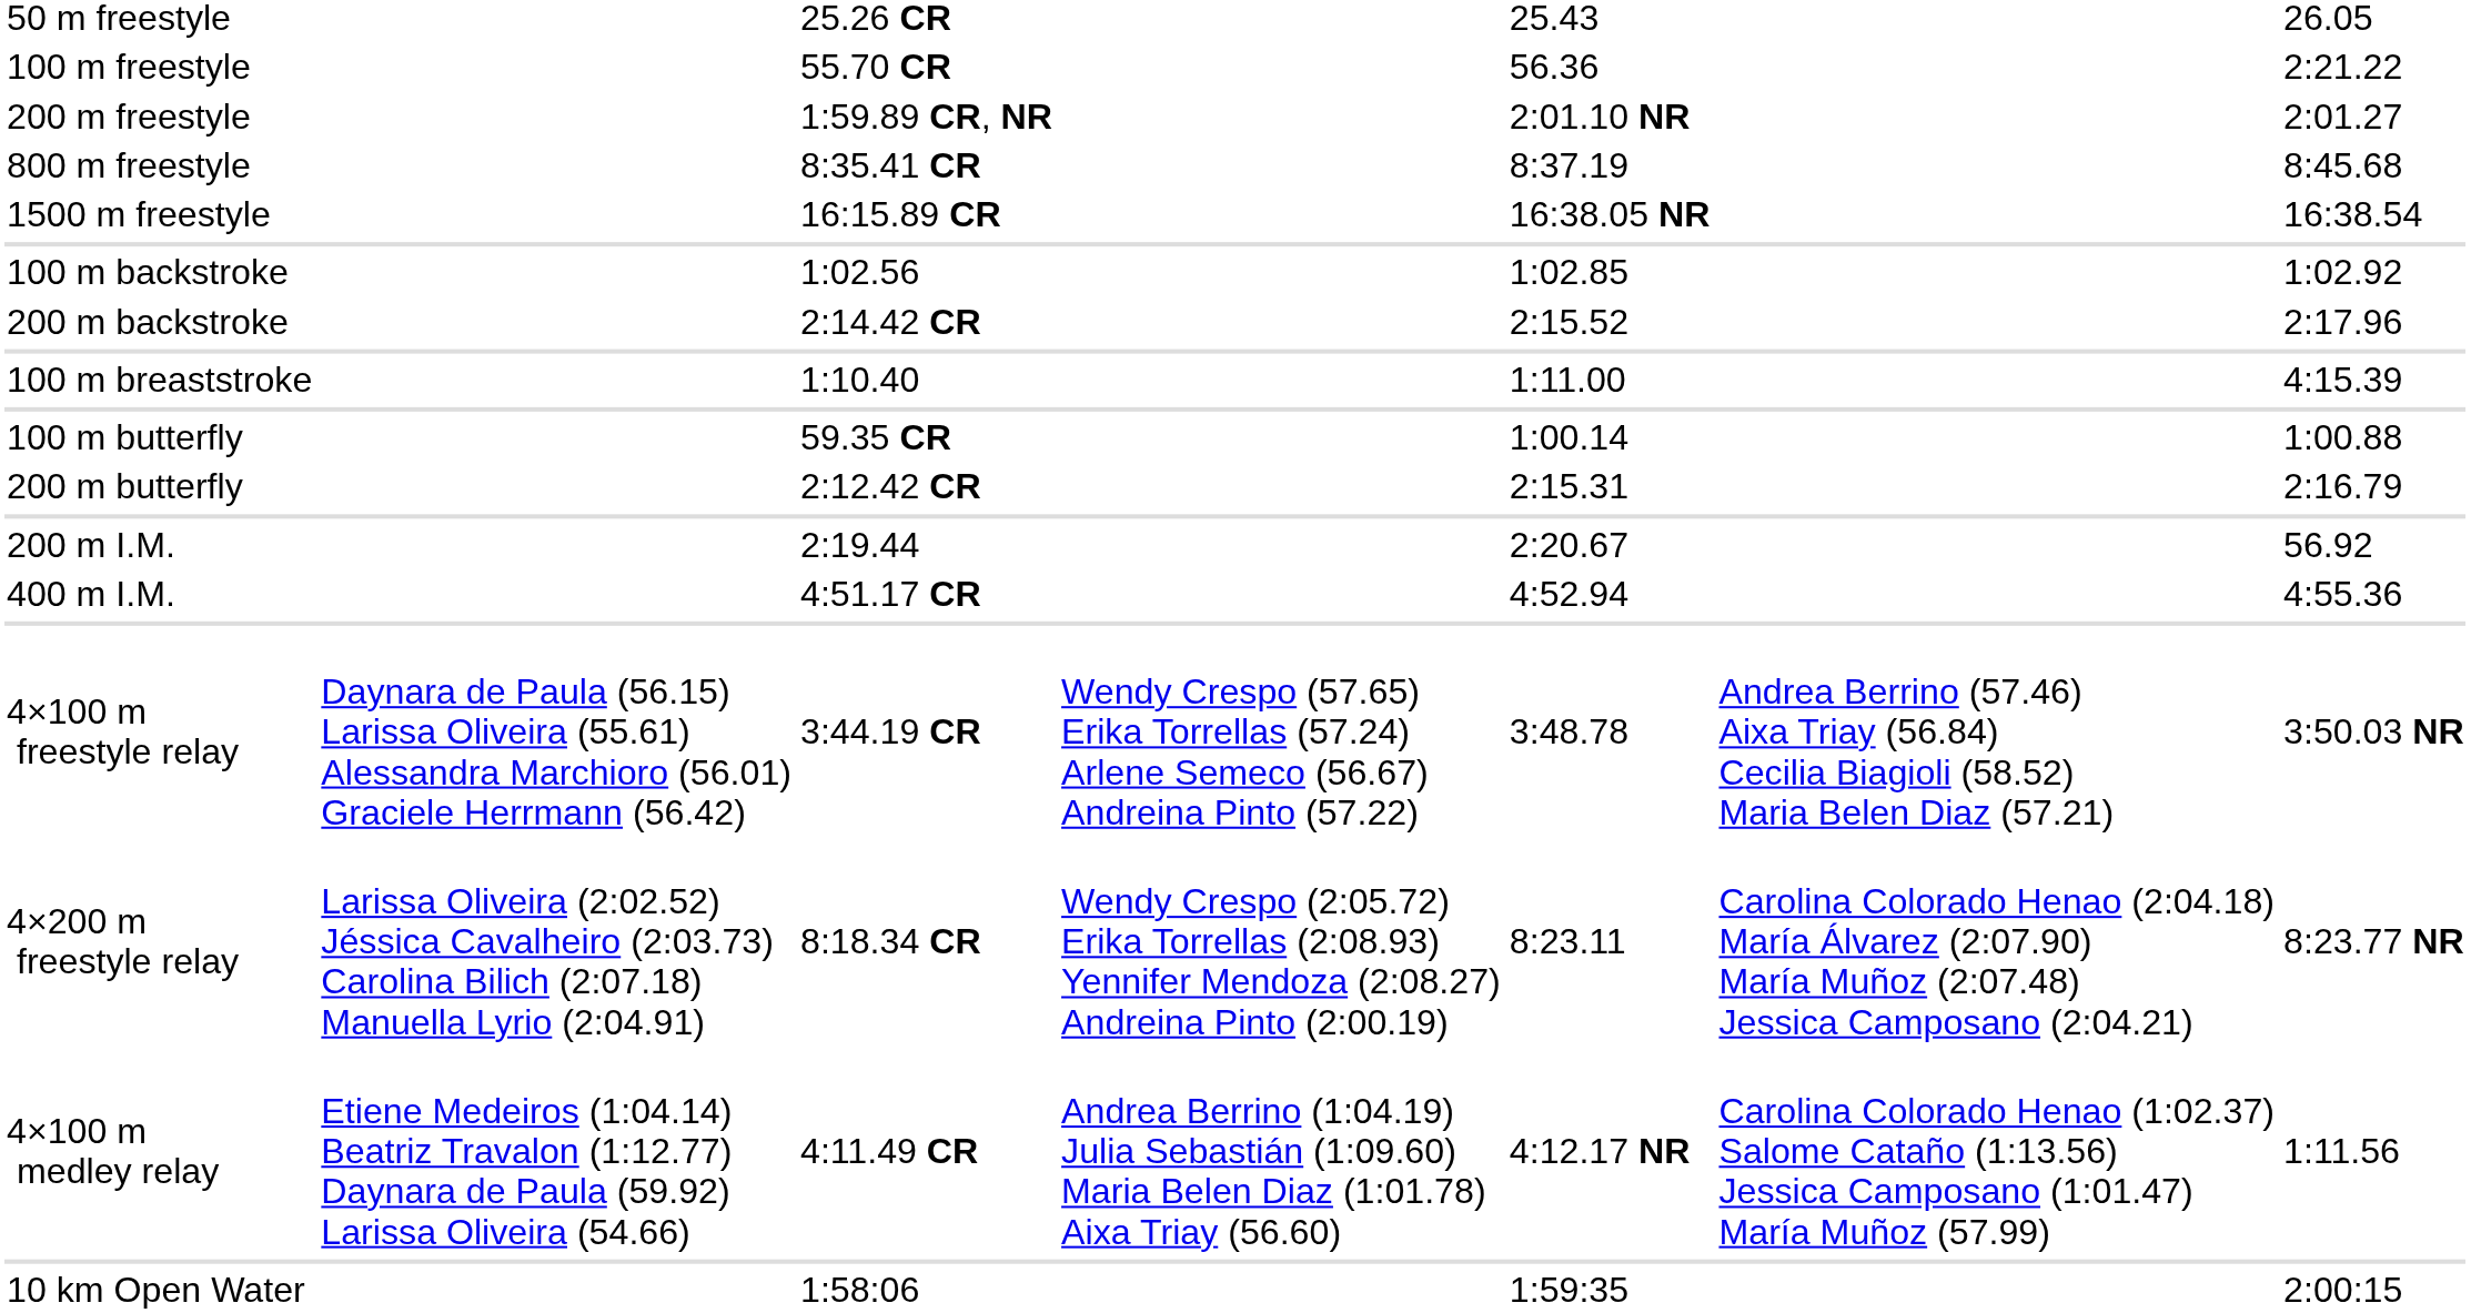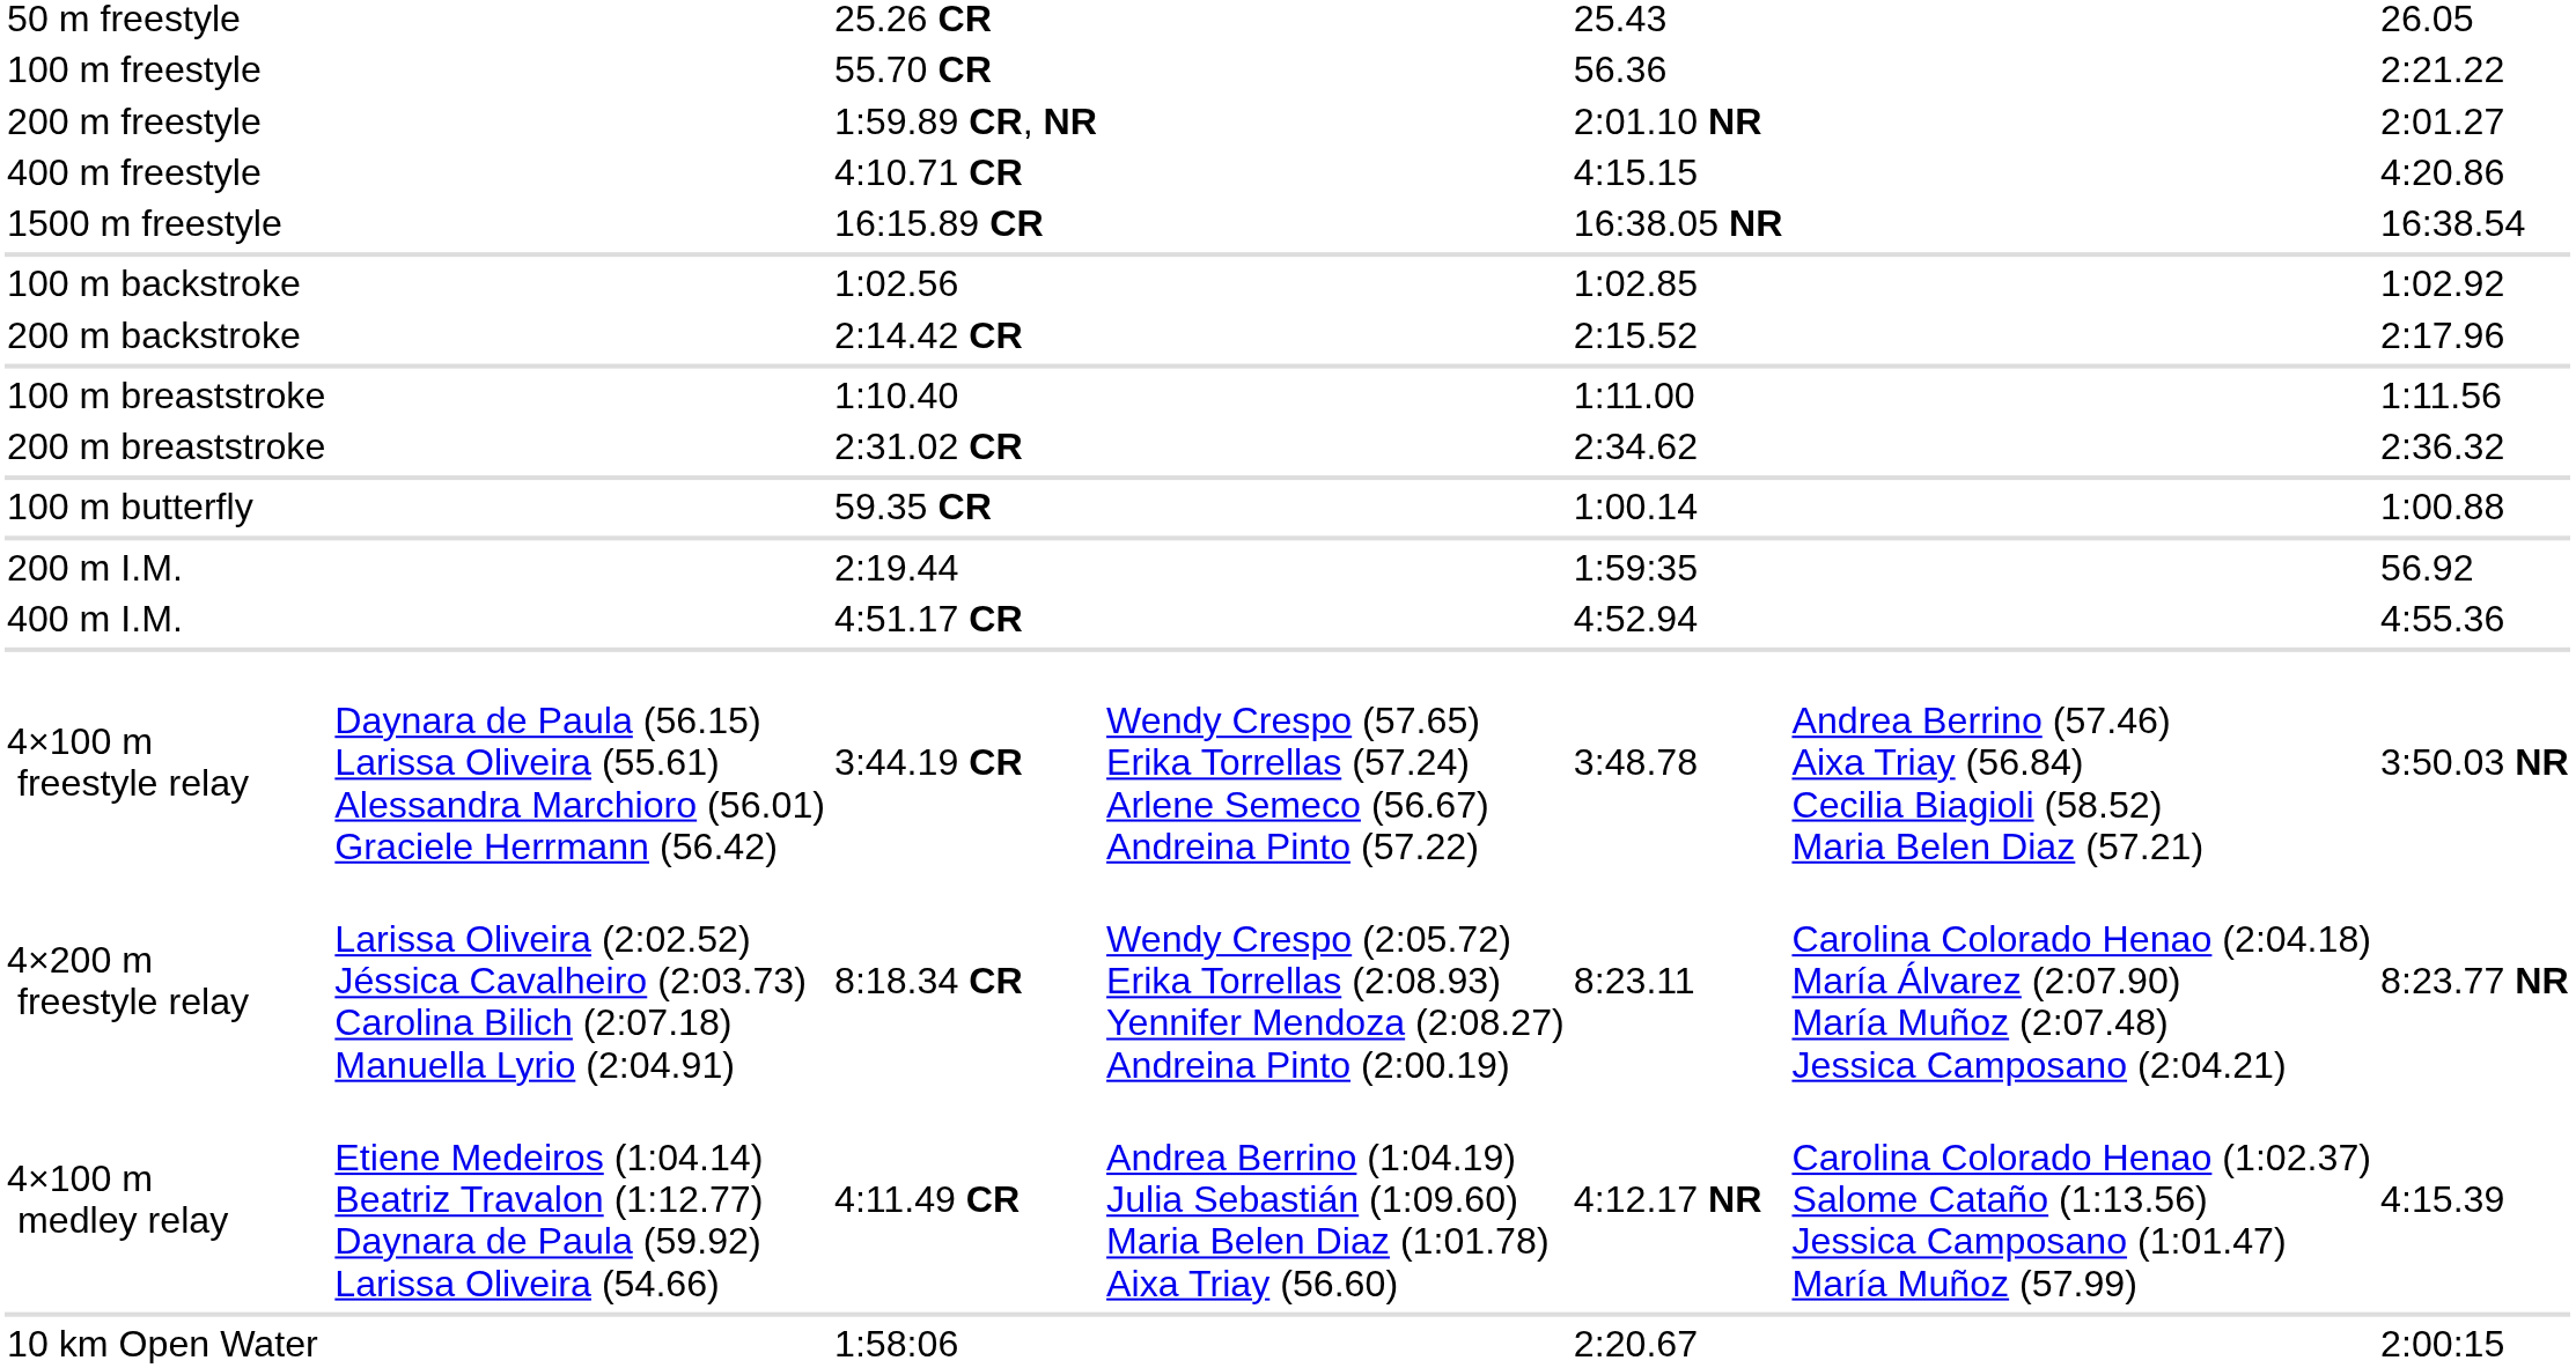 <table>
 <tr>
 <td>50 m freestyle <br></td>
 <td></td>
 <td>25.26 <strong>CR</strong></td>
 <td></td>
 <td>25.43</td>
 <td></td>
 <td>26.05</td>
 </tr>
 <tr>
 <td>100 m freestyle <br></td>
 <td></td>
 <td>55.70 <strong>CR</strong></td>
 <td></td>
 <td>56.36</td>
 <td> <br> </td>
 <td>2:21.22</td>
 </tr>
 <tr>
 <td>200 m freestyle <br></td>
 <td></td>
 <td>1:59.89 <strong>CR</strong>, <strong>NR</strong></td>
 <td></td>
 <td>2:01.10 <strong>NR</strong></td>
 <td></td>
 <td>2:01.27</td>
 </tr>
 <tr>
-<td>800 m freestyle <br></td>
+<td>400 m freestyle <br></td>
 <td></td>
-<td>8:35.41 <strong>CR</strong></td>
+<td>4:10.71 <strong>CR</strong></td>
 <td></td>
-<td>8:37.19</td>
+<td>4:15.15</td>
 <td></td>
-<td>8:45.68</td>
+<td>4:20.86</td>
 </tr>
 <tr>
 <td>1500 m freestyle <br></td>
 <td></td>
 <td>16:15.89 <strong>CR</strong></td>
 <td></td>
 <td>16:38.05 <strong>NR</strong></td>
 <td></td>
 <td>16:38.54</td>
 </tr>
 <tr bgcolor=#DDDDDD>
 <td colspan=7></td>
 </tr>
 <tr>
 <td>100 m backstroke <br></td>
 <td></td>
 <td>1:02.56</td>
 <td></td>
 <td>1:02.85</td>
 <td></td>
 <td>1:02.92</td>
 </tr>
 <tr>
 <td>200 m backstroke <br></td>
 <td></td>
 <td>2:14.42 <strong>CR</strong></td>
 <td></td>
 <td>2:15.52</td>
 <td></td>
 <td>2:17.96</td>
 </tr>
 <tr bgcolor=#DDDDDD>
 <td colspan=7></td>
 </tr>
 <tr>
 <td>100 m breaststroke <br></td>
 <td></td>
 <td>1:10.40</td>
 <td></td>
 <td>1:11.00</td>
 <td></td>
-<td>4:15.39 <br></td>
+<td>1:11.56</td>
+</tr>
+<tr>
+<td>200 m breaststroke <br></td>
+<td></td>
+<td>2:31.02 <strong>CR</strong></td>
+<td></td>
+<td>2:34.62</td>
+<td></td>
+<td>2:36.32</td>
 </tr>
 <tr bgcolor=#DDDDDD>
 <td colspan=7></td>
 </tr>
 <tr>
 <td>100 m butterfly <br></td>
 <td></td>
 <td>59.35 <strong>CR</strong></td>
 <td></td>
 <td>1:00.14</td>
 <td></td>
 <td>1:00.88</td>
 </tr>
-<tr>
-<td>200 m butterfly <br></td>
-<td></td>
-<td>2:12.42 <strong>CR</strong></td>
-<td></td>
-<td>2:15.31</td>
-<td></td>
-<td>2:16.79</td>
-</tr>
 <tr bgcolor=#DDDDDD>
 <td colspan=7></td>
 </tr>
 <tr>
 <td>200 m I.M. <br></td>
 <td></td>
 <td>2:19.44</td>
 <td></td>
-<td>2:20.67</td>
+<td>1:59:35</td>
 <td></td>
 <td>56.92</td>
 </tr>
 <tr>
 <td>400 m I.M. <br></td>
 <td></td>
 <td>4:51.17 <strong>CR</strong></td>
 <td></td>
 <td>4:52.94</td>
 <td></td>
 <td>4:55.36</td>
 </tr>
 <tr bgcolor=#DDDDDD>
 <td colspan=7></td>
 </tr>
 <tr>
 <td>4×100 m <br> freestyle relay <br></td>
 <td><strong></strong><br><a href='#'>Daynara de Paula</a> (56.15)<br><a href='#'>Larissa Oliveira</a> (55.61)<br><a href='#'>Alessandra Marchioro</a> (56.01)<br><a href='#'>Graciele Herrmann</a> (56.42)</td>
 <td>3:44.19 <strong>CR</strong><br></td>
 <td><strong></strong><br><a href='#'>Wendy Crespo</a> (57.65)<br><a href='#'>Erika Torrellas</a> (57.24)<br><a href='#'>Arlene Semeco</a> (56.67)<br><a href='#'>Andreina Pinto</a> (57.22)</td>
 <td>3:48.78<br></td>
 <td><strong></strong><br><a href='#'>Andrea Berrino</a> (57.46)<br><a href='#'>Aixa Triay</a> (56.84)<br><a href='#'>Cecilia Biagioli</a> (58.52)<br><a href='#'>Maria Belen Diaz</a> (57.21)</td>
 <td>3:50.03 <strong>NR</strong><br></td>
 </tr>
 <tr>
 <td>4×200 m <br> freestyle relay <br></td>
 <td><strong></strong><br><a href='#'>Larissa Oliveira</a> (2:02.52)<br><a href='#'>Jéssica Cavalheiro</a> (2:03.73)<br><a href='#'>Carolina Bilich</a> (2:07.18)<br><a href='#'>Manuella Lyrio</a> (2:04.91)</td>
 <td>8:18.34 <strong>CR</strong><br></td>
 <td><strong></strong><br><a href='#'>Wendy Crespo</a> (2:05.72)<br><a href='#'>Erika Torrellas</a> (2:08.93)<br><a href='#'>Yennifer Mendoza</a> (2:08.27)<br><a href='#'>Andreina Pinto</a> (2:00.19)</td>
 <td>8:23.11<br></td>
 <td><strong></strong><br><a href='#'>Carolina Colorado Henao</a> (2:04.18)<br><a href='#'>María Álvarez</a> (2:07.90)<br><a href='#'>María Muñoz</a> (2:07.48)<br><a href='#'>Jessica Camposano</a> (2:04.21)</td>
 <td>8:23.77 <strong>NR</strong><br></td>
 </tr>
 <tr>
 <td>4×100 m <br> medley relay <br></td>
 <td><strong></strong><br><a href='#'>Etiene Medeiros</a> (1:04.14)<br><a href='#'>Beatriz Travalon</a> (1:12.77)<br><a href='#'>Daynara de Paula</a> (59.92)<br><a href='#'>Larissa Oliveira</a> (54.66)</td>
 <td>4:11.49 <strong>CR</strong><br></td>
 <td><strong></strong><br><a href='#'>Andrea Berrino</a> (1:04.19)<br><a href='#'>Julia Sebastián</a> (1:09.60)<br><a href='#'>Maria Belen Diaz</a> (1:01.78)<br><a href='#'>Aixa Triay</a> (56.60)</td>
 <td>4:12.17 <strong>NR</strong><br></td>
 <td><strong></strong><br><a href='#'>Carolina Colorado Henao</a> (1:02.37)<br><a href='#'>Salome Cataño</a> (1:13.56)<br><a href='#'>Jessica Camposano</a> (1:01.47)<br><a href='#'>María Muñoz</a> (57.99)</td>
-<td>1:11.56</td>
+<td>4:15.39 <br></td>
 </tr>
 <tr bgcolor=#DDDDDD>
 <td colspan=7></td>
 </tr>
 <tr>
 <td>10 km Open Water<br></td>
 <td></td>
 <td>1:58:06</td>
 <td></td>
-<td>1:59:35</td>
+<td>2:20.67</td>
 <td></td>
 <td>2:00:15</td>
 </tr>
 </table>
